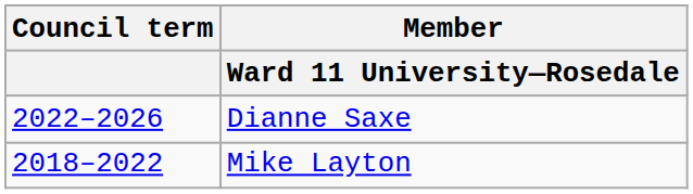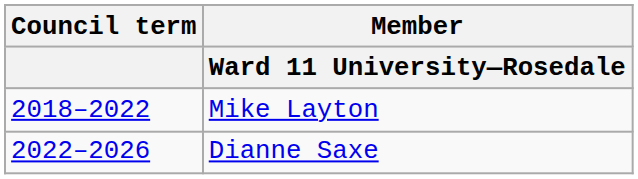 <table class="wikitable">
 <tr>
 <th>Council term</th>
 <th>Member</th>
 </tr>
 <tr>
 <th></th>
 <th>Ward 11 University—Rosedale</th>
 </tr>
 <tr>
+<td><a href='#'>2018–2022</a></td>
+<td><a href='#'>Mike Layton</a></td>
+</tr>
+<tr>
 <td><a href='#'>2022–2026</a></td>
 <td><a href='#'>Dianne Saxe</a></td>
 </tr>
-<tr>
-<td><a href='#'>2018–2022</a></td>
-<td><a href='#'>Mike Layton</a></td>
-</tr>
 </table>
